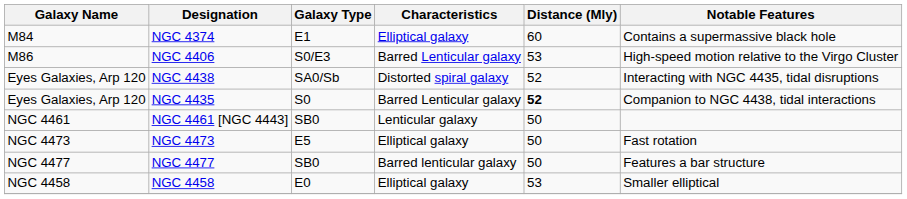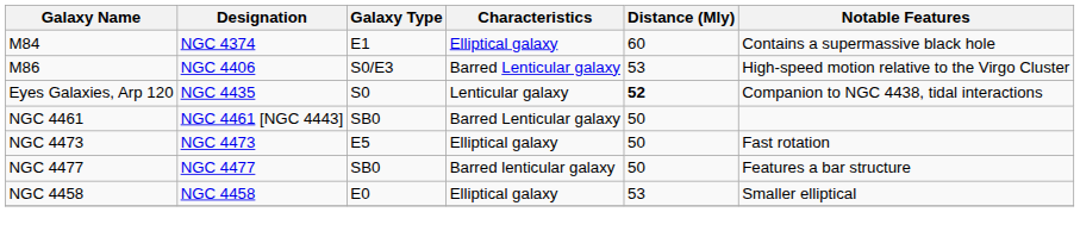 <table class="wikitable">
 <tr>
 <th>Galaxy Name</th>
 <th>Designation</th>
 <th>Galaxy Type</th>
 <th>Characteristics</th>
 <th>Distance (Mly)</th>
 <th>Notable Features</th>
 </tr>
 <tr>
 <td>M84</td>
 <td><a href='#'>NGC 4374</a></td>
 <td>E1</td>
 <td><a href='#'>Elliptical galaxy</a></td>
 <td>60</td>
 <td>Contains a supermassive black hole</td>
 </tr>
 <tr>
 <td>M86</td>
 <td><a href='#'>NGC 4406</a></td>
 <td>S0/E3</td>
 <td>Barred <a href='#'>Lenticular galaxy</a></td>
 <td>53</td>
 <td>High-speed motion relative to the Virgo Cluster</td>
 </tr>
 <tr>
 <td>Eyes Galaxies, Arp 120</td>
-<td><a href='#'>NGC 4438</a></td>
-<td>SA0/Sb</td>
-<td>Distorted <a href='#'>spiral galaxy</a></td>
-<td>52</td>
-<td>Interacting with NGC 4435, tidal disruptions</td>
-</tr>
-<tr>
-<td>Eyes Galaxies, Arp 120</td>
 <td><a href='#'>NGC 4435</a></td>
 <td>S0</td>
-<td>Barred Lenticular galaxy</td>
+<td>Lenticular galaxy</td>
 <td><strong>52</strong></td>
 <td>Companion to NGC 4438, tidal interactions</td>
 </tr>
 <tr>
 <td>NGC 4461</td>
 <td><a href='#'>NGC 4461</a> [NGC 4443]</td>
 <td>SB0</td>
-<td>Lenticular galaxy</td>
+<td>Barred Lenticular galaxy</td>
 <td>50</td>
 <td></td>
 </tr>
 <tr>
 <td>NGC 4473</td>
 <td><a href='#'>NGC 4473</a></td>
 <td>E5</td>
 <td>Elliptical galaxy</td>
 <td>50</td>
 <td>Fast rotation</td>
 </tr>
 <tr>
 <td>NGC 4477</td>
 <td><a href='#'>NGC 4477</a></td>
 <td>SB0</td>
 <td>Barred lenticular galaxy</td>
 <td>50</td>
 <td>Features a bar structure</td>
 </tr>
 <tr>
 <td>NGC 4458</td>
 <td><a href='#'>NGC 4458</a></td>
 <td>E0</td>
 <td>Elliptical galaxy</td>
 <td>53</td>
 <td>Smaller elliptical</td>
 </tr>
 <tr>
 </tr>
 </table>
